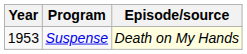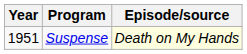 <table class="wikitable">
 <tr>
 <th>Year</th>
 <th>Program</th>
 <th>Episode/source</th>
 </tr>
 <tr>
-<td>1953</td>
+<td>1951</td>
 <td><em><a href='#'>Suspense</a></em></td>
 <td style="background: lightyellow;"><em>Death on My Hands</em></td>
 </tr>
 </table>
